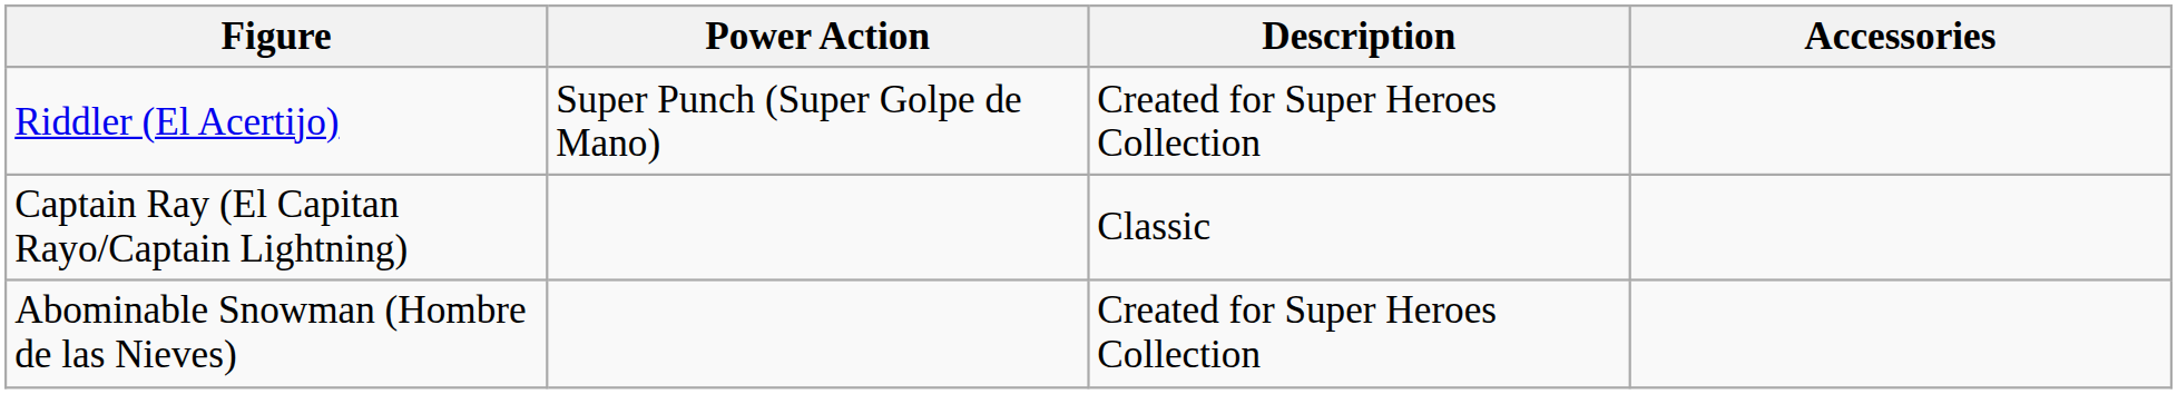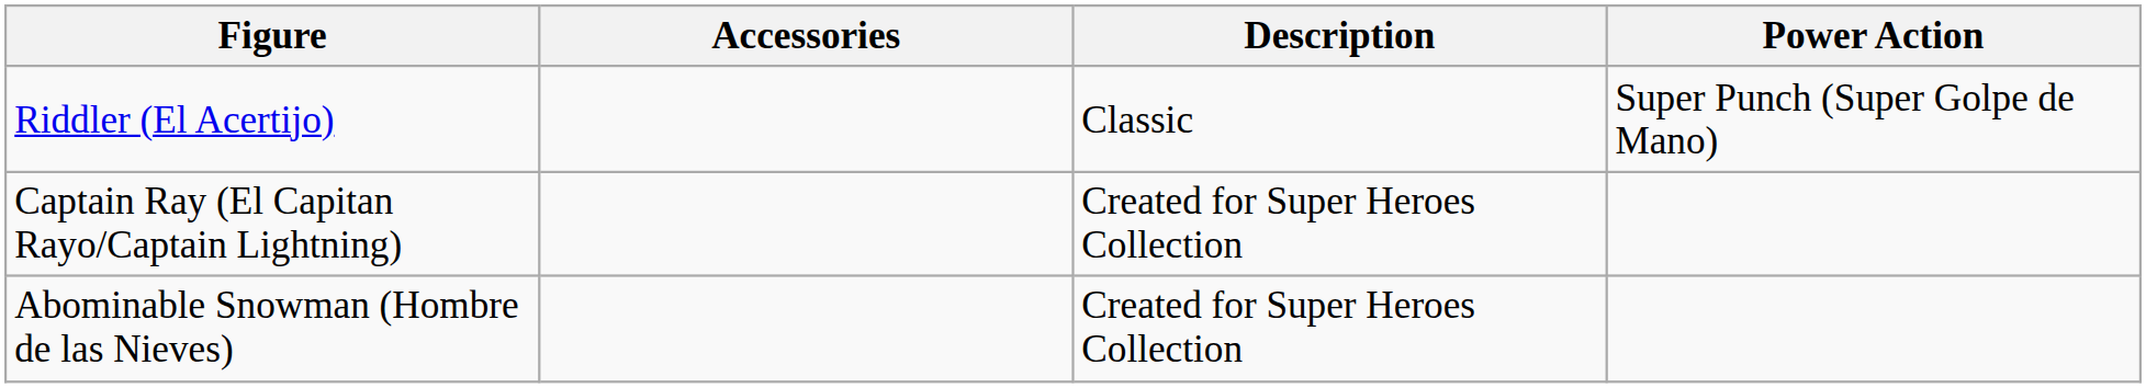 <table class="wikitable" style="width:70%;">
 <tr>
 <th width=25%>Figure</th>
+<th width=25%>Accessories</th>
+<th width=25%>Description</th>
 <th width=25%>Power Action</th>
-<th width=25%>Description</th>
-<th width=25%>Accessories</th>
 </tr>
 <tr>
 <td><a href='#'>Riddler (El Acertijo)</a></td>
+<td></td>
+<td>Classic</td>
 <td>Super Punch (Super Golpe de Mano)</td>
-<td>Created for Super Heroes Collection</td>
-<td></td>
 </tr>
 <tr>
 <td>Captain Ray (El Capitan Rayo/Captain Lightning)</td>
 <td></td>
-<td>Classic</td>
+<td>Created for Super Heroes Collection</td>
 <td></td>
 </tr>
 <tr>
 <td Abominable Snowman (action figures)>Abominable Snowman (Hombre de las Nieves)</td>
 <td></td>
 <td>Created for Super Heroes Collection</td>
 <td></td>
 </tr>
 </table>
